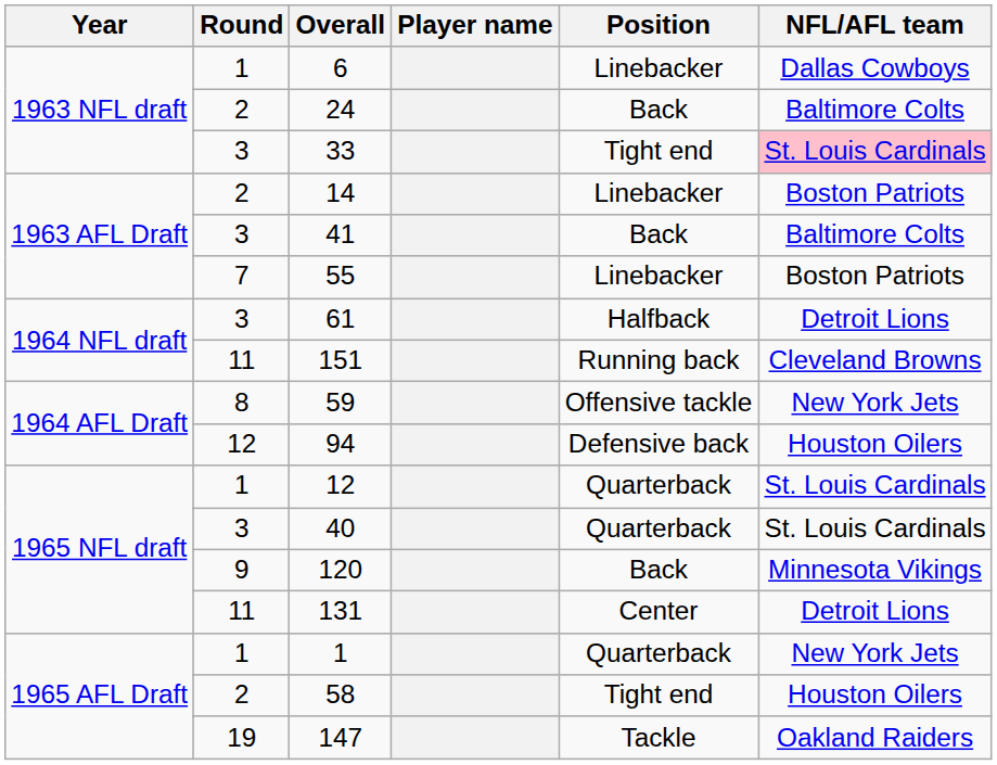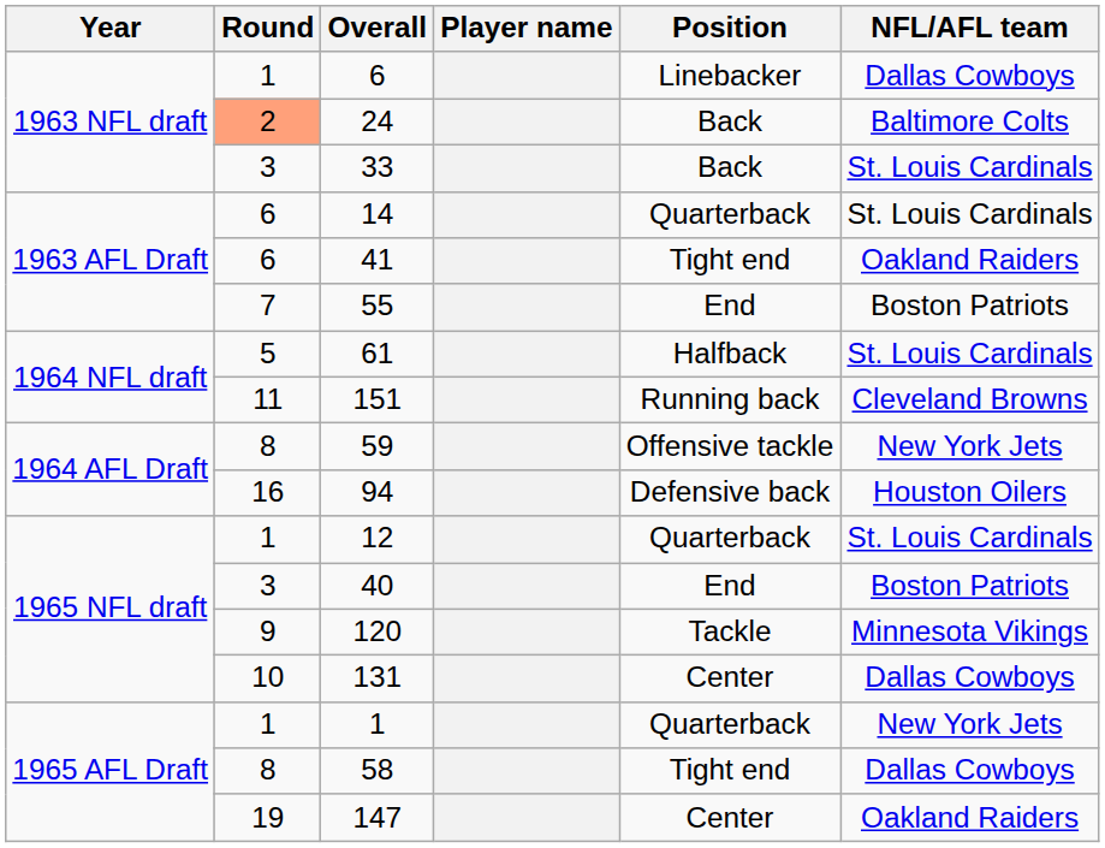 <table class="wikitable sortable" style="text-align:center">
 <tr>
 <th scope="col">Year</th>
 <th scope="col">Round</th>
 <th scope="col">Overall</th>
 <th scope="col">Player name</th>
 <th scope="col">Position</th>
 <th scope="col">NFL/AFL team</th>
 </tr>
 <tr>
 <td rowspan=3><a href='#'>1963 NFL draft</a><br></td>
 <td>1</td>
 <td>6</td>
 <th scope="row"></th>
 <td>Linebacker</td>
 <td><a href='#'>Dallas Cowboys</a></td>
 </tr>
 <tr>
-<td>2</td>
+<td style="background: lightsalmon;">2</td>
 <td>24</td>
 <th scope="row"></th>
 <td>Back</td>
 <td><a href='#'>Baltimore Colts</a></td>
 </tr>
 <tr>
 <td>3</td>
 <td>33</td>
 <th scope="row"></th>
-<td>Tight end</td>
-<td style="background: pink;"><a href='#'>St. Louis Cardinals</a></td>
+<td>Back</td>
+<td><a href='#'>St. Louis Cardinals</a></td>
 </tr>
 <tr>
 <td rowspan=3><a href='#'>1963 AFL Draft</a><br></td>
-<td>2</td>
+<td>6</td>
 <td>14</td>
 <th scope="row"></th>
-<td>Linebacker</td>
-<td><a href='#'>Boston Patriots</a></td>
+<td>Quarterback</td>
+<td>St. Louis Cardinals</td>
 </tr>
 <tr>
-<td>3</td>
+<td>6</td>
 <td>41</td>
 <th scope="row"></th>
-<td>Back</td>
-<td><a href='#'>Baltimore Colts</a></td>
+<td>Tight end</td>
+<td><a href='#'>Oakland Raiders</a></td>
 </tr>
 <tr>
 <td>7</td>
 <td>55</td>
 <th scope="row"></th>
-<td>Linebacker</td>
+<td>End</td>
 <td>Boston Patriots</td>
 </tr>
 <tr>
 <td rowspan=2><a href='#'>1964 NFL draft</a><br></td>
-<td>3</td>
+<td>5</td>
 <td>61</td>
 <th scope="row"></th>
 <td>Halfback</td>
-<td><a href='#'>Detroit Lions</a></td>
+<td><a href='#'>St. Louis Cardinals</a></td>
 </tr>
 <tr>
 <td>11</td>
 <td>151</td>
 <th scope="row"></th>
 <td>Running back</td>
 <td><a href='#'>Cleveland Browns</a></td>
 </tr>
 <tr>
 <td rowspan=2><a href='#'>1964 AFL Draft</a><br></td>
 <td>8</td>
 <td>59</td>
 <th scope="row"></th>
 <td>Offensive tackle</td>
 <td><a href='#'>New York Jets</a></td>
 </tr>
 <tr>
-<td>12</td>
+<td>16</td>
 <td>94</td>
 <th scope="row"></th>
 <td>Defensive back</td>
 <td><a href='#'>Houston Oilers</a></td>
 </tr>
 <tr>
 <td rowspan=4><a href='#'>1965 NFL draft</a><br></td>
 <td>1</td>
 <td>12</td>
 <th></th>
 <td>Quarterback</td>
 <td><a href='#'>St. Louis Cardinals</a></td>
 </tr>
 <tr>
 <td>3</td>
 <td>40</td>
 <th></th>
-<td>Quarterback</td>
-<td>St. Louis Cardinals</td>
+<td>End</td>
+<td><a href='#'>Boston Patriots</a></td>
 </tr>
 <tr>
 <td>9</td>
 <td>120</td>
 <th></th>
-<td>Back</td>
+<td>Tackle</td>
 <td><a href='#'>Minnesota Vikings</a></td>
 </tr>
 <tr>
-<td>11</td>
+<td>10</td>
 <td>131</td>
 <th></th>
 <td>Center</td>
-<td><a href='#'>Detroit Lions</a></td>
+<td><a href='#'>Dallas Cowboys</a></td>
 </tr>
 <tr>
 <td rowspan=3><a href='#'>1965 AFL Draft</a><br></td>
 <td>1</td>
 <td>1</td>
 <th scope="row"></th>
 <td>Quarterback</td>
 <td><a href='#'>New York Jets</a></td>
 </tr>
 <tr>
-<td>2</td>
+<td>8</td>
 <td>58</td>
 <th scope="row"></th>
 <td>Tight end</td>
-<td><a href='#'>Houston Oilers</a></td>
+<td><a href='#'>Dallas Cowboys</a></td>
 </tr>
 <tr>
 <td>19</td>
 <td>147</td>
 <th scope="row"></th>
-<td>Tackle</td>
+<td>Center</td>
 <td><a href='#'>Oakland Raiders</a></td>
 </tr>
 </table>
